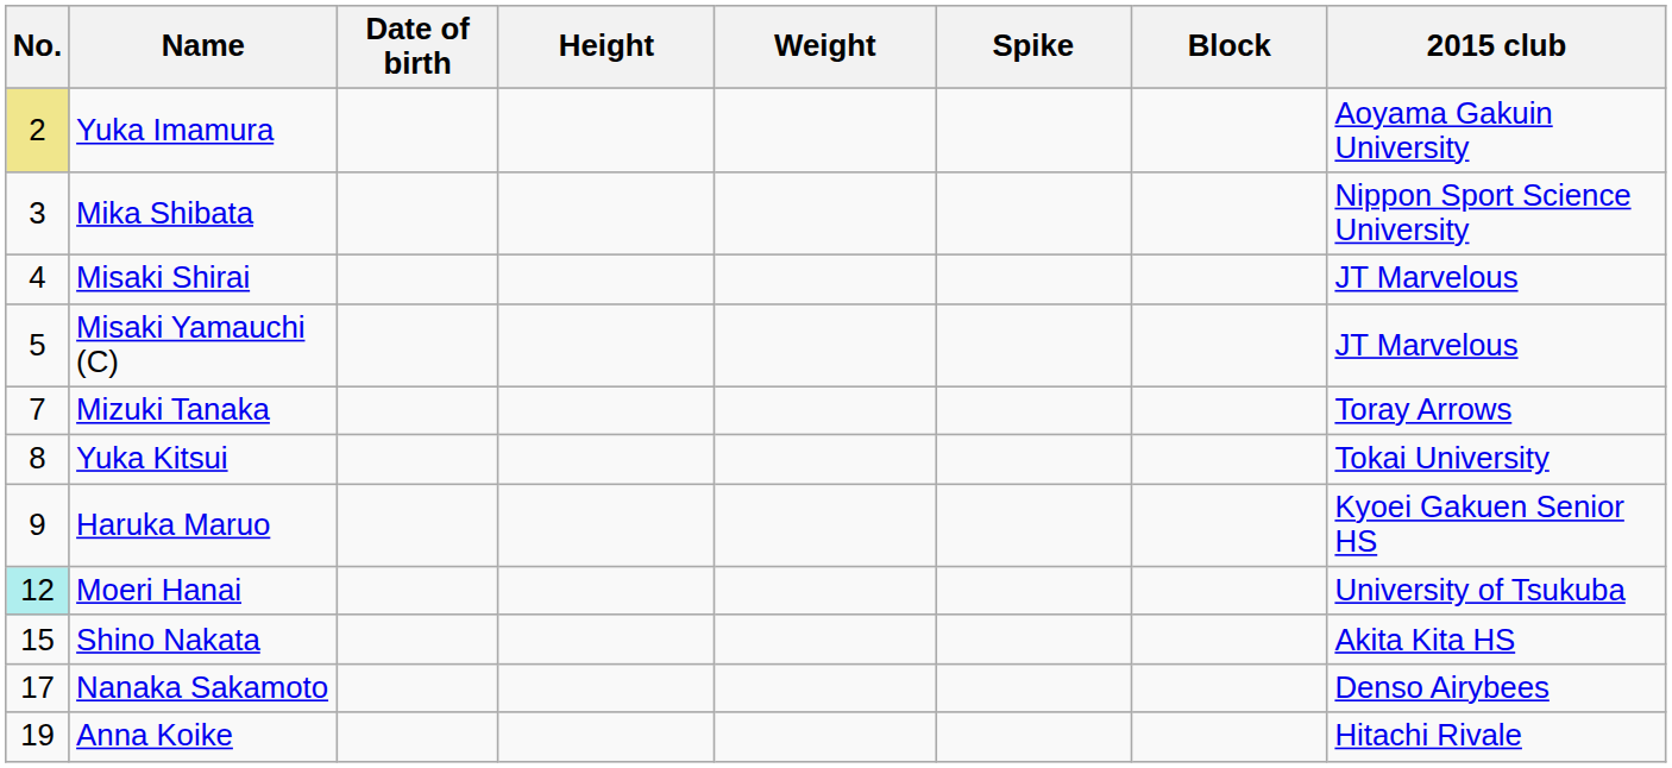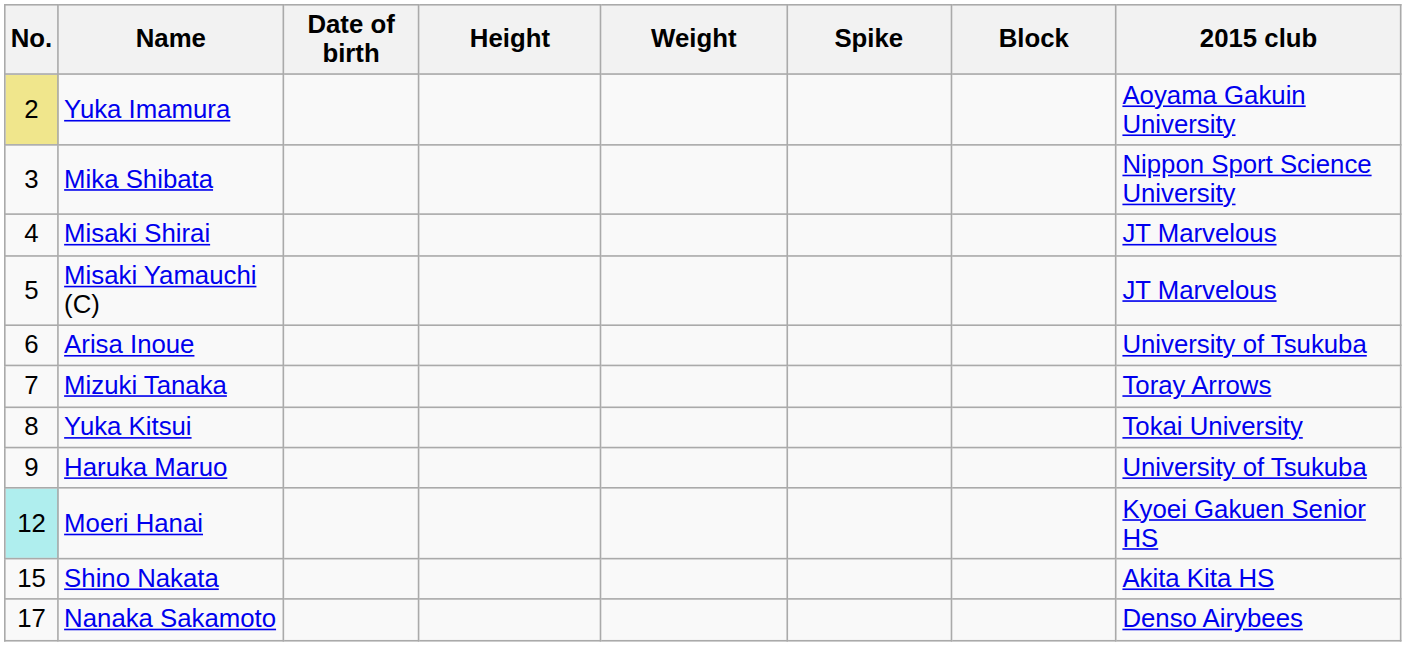 <table class="wikitable sortable" style="text-align:center;">
 <tr>
 <th>No.</th>
 <th style="width:13em">Name</th>
 <th style="width:8em">Date of birth</th>
 <th style="width:11em">Height</th>
 <th style="width:11em">Weight</th>
 <th style="width:10em">Spike</th>
 <th style="width:10em">Block</th>
 <th style="width:18em">2015 club</th>
 </tr>
 <tr>
 <td style="background: khaki;">2</td>
 <td align=left><a href='#'>Yuka Imamura</a></td>
 <td align=right></td>
 <td></td>
 <td></td>
 <td></td>
 <td></td>
 <td align=left> <a href='#'>Aoyama Gakuin University</a></td>
 </tr>
 <tr>
 <td>3</td>
 <td align=left><a href='#'>Mika Shibata</a></td>
 <td align=right></td>
 <td></td>
 <td></td>
 <td></td>
 <td></td>
 <td align=left> <a href='#'>Nippon Sport Science University</a></td>
 </tr>
 <tr>
 <td>4</td>
 <td align=left><a href='#'>Misaki Shirai</a></td>
 <td align=right></td>
 <td></td>
 <td></td>
 <td></td>
 <td></td>
 <td align=left> <a href='#'>JT Marvelous</a></td>
 </tr>
 <tr>
 <td>5</td>
 <td align=left><a href='#'>Misaki Yamauchi</a> (C)</td>
 <td align=right></td>
 <td></td>
 <td></td>
 <td></td>
 <td></td>
 <td align=left> <a href='#'>JT Marvelous</a></td>
 </tr>
 <tr>
+<td>6</td>
+<td align=left><a href='#'>Arisa Inoue</a></td>
+<td align=right></td>
+<td></td>
+<td></td>
+<td></td>
+<td></td>
+<td align=left> <a href='#'>University of Tsukuba</a></td>
+</tr>
+<tr>
 <td>7</td>
 <td align=left><a href='#'>Mizuki Tanaka</a></td>
 <td align=right></td>
 <td></td>
 <td></td>
 <td></td>
 <td></td>
 <td align=left> <a href='#'>Toray Arrows</a></td>
 </tr>
 <tr>
 <td>8</td>
 <td align=left><a href='#'>Yuka Kitsui</a></td>
 <td align=right></td>
 <td></td>
 <td></td>
 <td></td>
 <td></td>
 <td align=left> <a href='#'>Tokai University</a></td>
 </tr>
 <tr>
 <td>9</td>
 <td align=left><a href='#'>Haruka Maruo</a></td>
 <td align=right></td>
 <td></td>
 <td></td>
 <td></td>
 <td></td>
-<td align=left> <a href='#'>Kyoei Gakuen Senior HS</a></td>
+<td align=left> <a href='#'>University of Tsukuba</a></td>
 </tr>
 <tr>
 <td style="background: paleturquoise;">12</td>
 <td align=left><a href='#'>Moeri Hanai</a></td>
 <td align=right></td>
 <td></td>
 <td></td>
 <td></td>
 <td></td>
-<td align=left> <a href='#'>University of Tsukuba</a></td>
+<td align=left> <a href='#'>Kyoei Gakuen Senior HS</a></td>
 </tr>
 <tr>
 <td>15</td>
 <td align=left><a href='#'>Shino Nakata</a></td>
 <td align=right></td>
 <td></td>
 <td></td>
 <td></td>
 <td></td>
 <td align=left> <a href='#'>Akita Kita HS</a></td>
 </tr>
 <tr>
 <td>17</td>
 <td align=left><a href='#'>Nanaka Sakamoto</a></td>
 <td align=right></td>
 <td></td>
 <td></td>
 <td></td>
 <td></td>
 <td align=left> <a href='#'>Denso Airybees</a></td>
 </tr>
-<tr>
-<td>19</td>
-<td align=left><a href='#'>Anna Koike</a></td>
-<td align=right></td>
-<td></td>
-<td></td>
-<td></td>
-<td></td>
-<td align=left> <a href='#'>Hitachi Rivale</a></td>
-</tr>
 </table>
